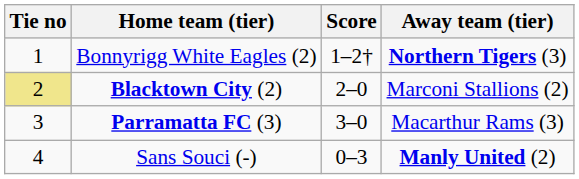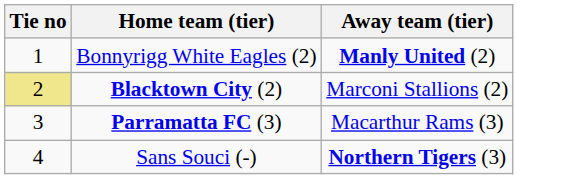 <table class="wikitable" style="text-align:center">
 <tr>
 <th>Tie no</th>
 <th>Home team (tier)</th>
-<th>Score</th>
 <th>Away team (tier)</th>
 </tr>
 <tr>
 <td>1</td>
 <td><a href='#'>Bonnyrigg White Eagles</a> (2)</td>
-<td>1–2†</td>
-<td><strong><a href='#'>Northern Tigers</a></strong> (3)</td>
+<td><strong><a href='#'>Manly United</a></strong> (2)</td>
 </tr>
 <tr>
 <td style="background: khaki;">2</td>
 <td><strong><a href='#'>Blacktown City</a></strong> (2)</td>
-<td>2–0</td>
 <td><a href='#'>Marconi Stallions</a> (2)</td>
 </tr>
 <tr>
 <td>3</td>
 <td><strong><a href='#'>Parramatta FC</a></strong> (3)</td>
-<td>3–0</td>
 <td><a href='#'>Macarthur Rams</a> (3)</td>
 </tr>
 <tr>
 <td>4</td>
 <td><a href='#'>Sans Souci</a> (-)</td>
-<td>0–3</td>
-<td><strong><a href='#'>Manly United</a></strong> (2)</td>
+<td><strong><a href='#'>Northern Tigers</a></strong> (3)</td>
 </tr>
 </table>
